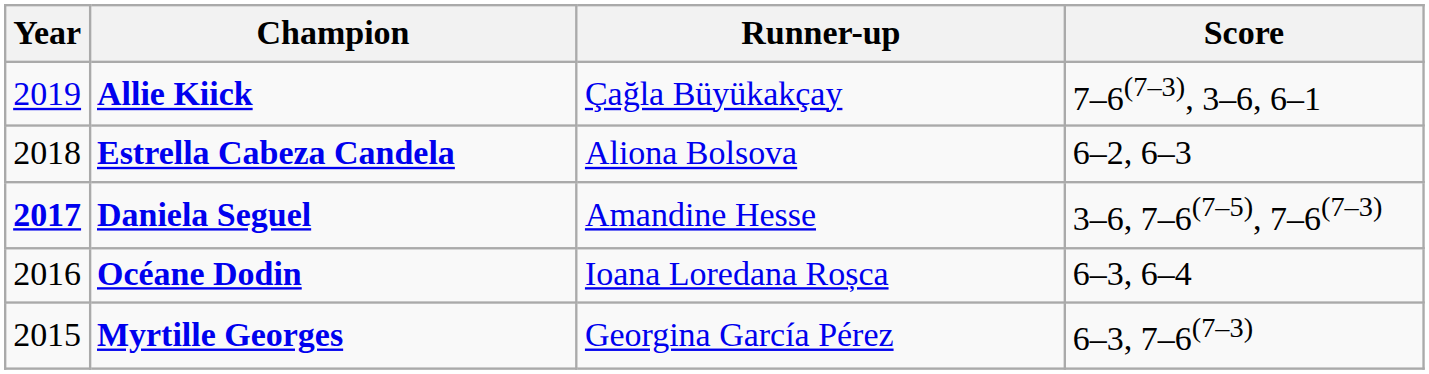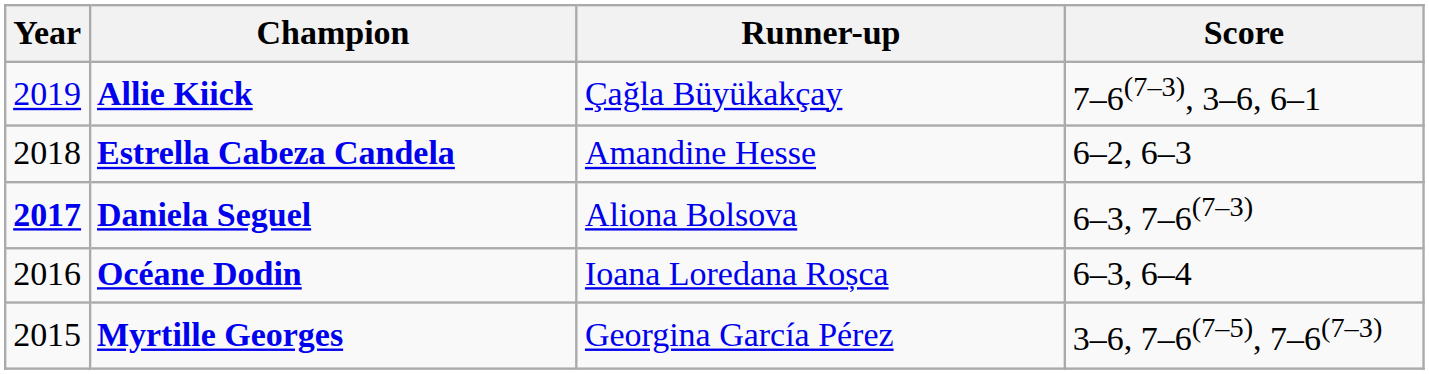 <table class="wikitable" style="font-size:90%">
 <tr>
 <th>Year</th>
 <th width="200">Champion</th>
 <th width="200">Runner-up</th>
 <th width="145">Score</th>
 </tr>
 <tr>
 <td><a href='#'>2019</a></td>
 <td> <strong><a href='#'>Allie Kiick</a></strong></td>
 <td> <a href='#'>Çağla Büyükakçay</a></td>
 <td>7–6<sup>(7–3)</sup>, 3–6, 6–1</td>
 </tr>
 <tr>
 <td>2018</td>
 <td> <strong><a href='#'>Estrella Cabeza Candela</a></strong></td>
-<td> <a href='#'>Aliona Bolsova</a></td>
+<td> <a href='#'>Amandine Hesse</a></td>
 <td>6–2, 6–3</td>
 </tr>
 <tr>
 <td><strong><a href='#'>2017</a></strong></td>
 <td> <strong><a href='#'>Daniela Seguel</a></strong></td>
-<td> <a href='#'>Amandine Hesse</a></td>
-<td>3–6, 7–6<sup>(7–5)</sup>, 7–6<sup>(7–3)</sup></td>
+<td> <a href='#'>Aliona Bolsova</a></td>
+<td>6–3, 7–6<sup>(7–3)</sup></td>
 </tr>
 <tr>
 <td>2016</td>
 <td> <strong><a href='#'>Océane Dodin</a></strong></td>
 <td> <a href='#'>Ioana Loredana Roșca</a></td>
 <td>6–3, 6–4</td>
 </tr>
 <tr>
 <td>2015</td>
 <td> <strong><a href='#'>Myrtille Georges</a></strong></td>
 <td> <a href='#'>Georgina García Pérez</a></td>
-<td>6–3, 7–6<sup>(7–3)</sup></td>
+<td>3–6, 7–6<sup>(7–5)</sup>, 7–6<sup>(7–3)</sup></td>
 </tr>
 </table>
